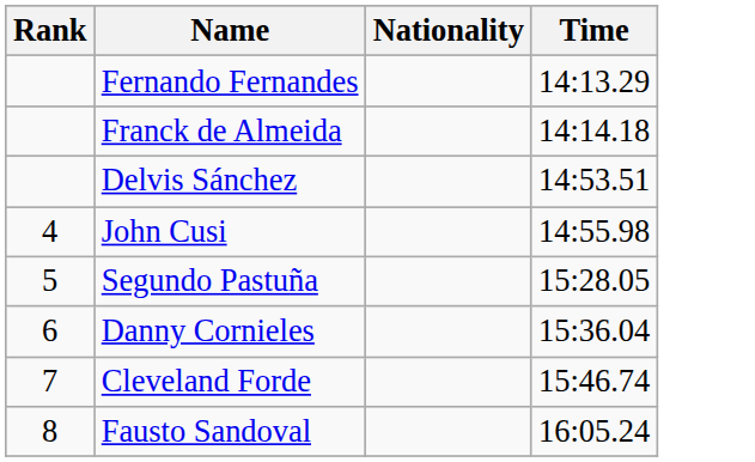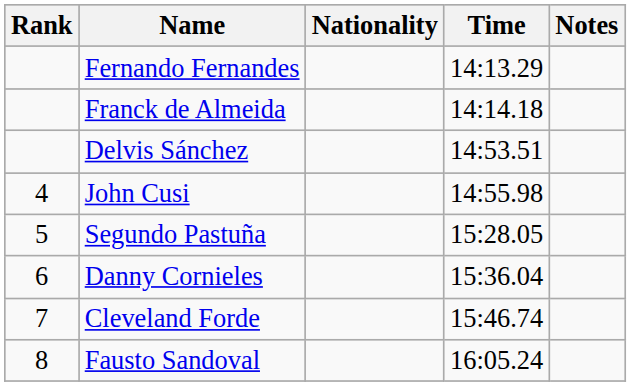 <table class="wikitable sortable" style="text-align:center">
 <tr>
 <th>Rank</th>
 <th>Name</th>
 <th>Nationality</th>
 <th>Time</th>
+<th>Notes</th>
 </tr>
 <tr>
 <td align=center></td>
 <td align=left><a href='#'>Fernando Fernandes</a></td>
 <td align=left></td>
 <td>14:13.29</td>
+<td></td>
 </tr>
 <tr>
 <td align=center></td>
 <td align=left><a href='#'>Franck de Almeida</a></td>
 <td align=left></td>
 <td>14:14.18</td>
+<td></td>
 </tr>
 <tr>
 <td align=center></td>
 <td align=left><a href='#'>Delvis Sánchez</a></td>
 <td align=left></td>
 <td>14:53.51</td>
+<td></td>
 </tr>
 <tr>
 <td align=center>4</td>
 <td align=left><a href='#'>John Cusi</a></td>
 <td align=left></td>
 <td>14:55.98</td>
+<td></td>
 </tr>
 <tr>
 <td align=center>5</td>
 <td align=left><a href='#'>Segundo Pastuña</a></td>
 <td align=left></td>
 <td>15:28.05</td>
+<td></td>
 </tr>
 <tr>
 <td align=center>6</td>
 <td align=left><a href='#'>Danny Cornieles</a></td>
 <td align=left></td>
 <td>15:36.04</td>
+<td></td>
 </tr>
 <tr>
 <td align=center>7</td>
 <td align=left><a href='#'>Cleveland Forde</a></td>
 <td align=left></td>
 <td>15:46.74</td>
+<td></td>
 </tr>
 <tr>
 <td align=center>8</td>
 <td align=left><a href='#'>Fausto Sandoval</a></td>
 <td align=left></td>
 <td>16:05.24</td>
+<td></td>
 </tr>
 </table>
